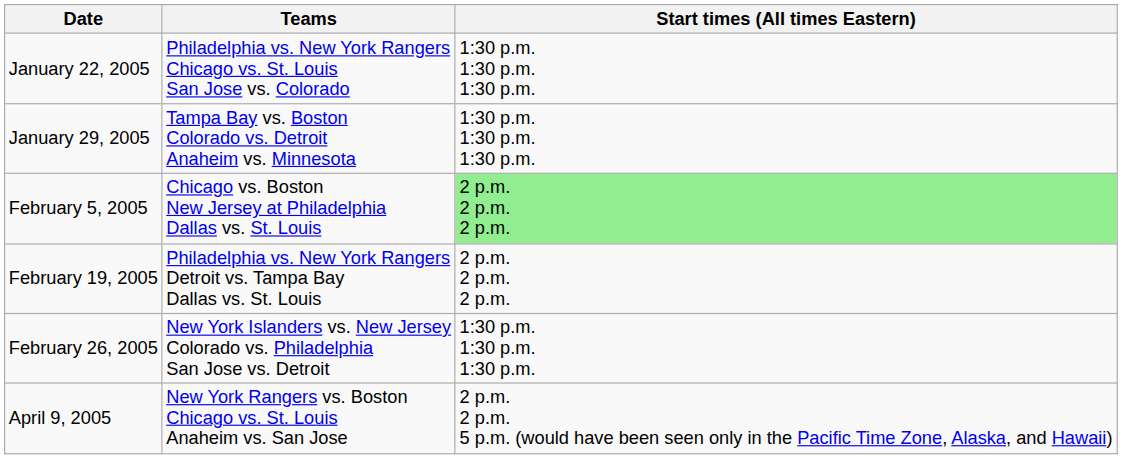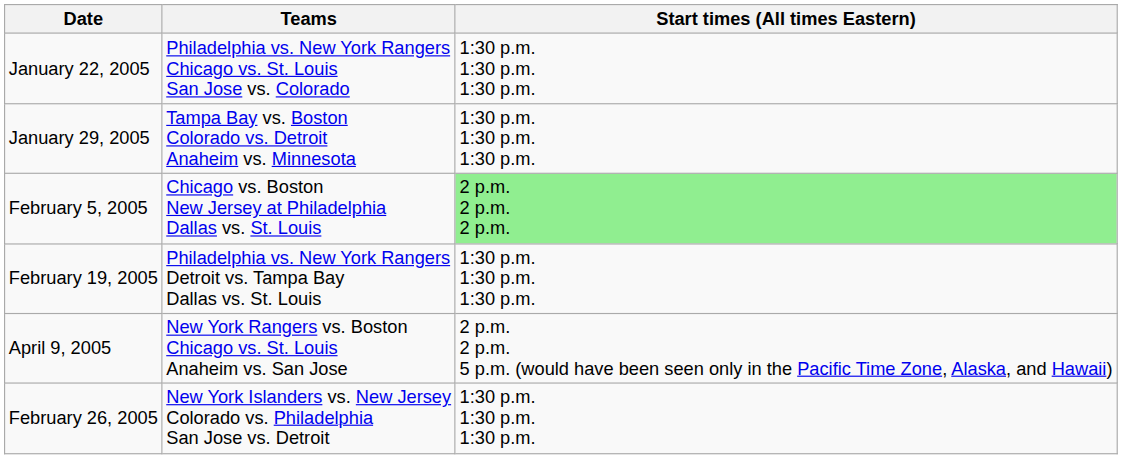 <table class="wikitable">
 <tr>
 <th>Date</th>
 <th>Teams</th>
 <th>Start times (All times Eastern)</th>
 </tr>
 <tr>
 <td>January 22, 2005</td>
 <td><a href='#'>Philadelphia vs. New York Rangers</a><br><a href='#'>Chicago vs. St. Louis</a><br><a href='#'>San Jose</a> vs. <a href='#'>Colorado</a></td>
 <td>1:30 p.m.<br>1:30 p.m.<br>1:30 p.m.</td>
 </tr>
 <tr>
 <td>January 29, 2005</td>
 <td><a href='#'>Tampa Bay</a> vs. <a href='#'>Boston</a><br><a href='#'>Colorado vs. Detroit</a><br><a href='#'>Anaheim</a> vs. <a href='#'>Minnesota</a></td>
 <td>1:30 p.m.<br>1:30 p.m.<br>1:30 p.m.</td>
 </tr>
 <tr>
 <td>February 5, 2005</td>
 <td><a href='#'>Chicago</a> vs. Boston<br><a href='#'>New Jersey at Philadelphia</a><br><a href='#'>Dallas</a> vs. <a href='#'>St. Louis</a></td>
 <td style="background: lightgreen;">2 p.m.<br>2 p.m.<br>2 p.m.</td>
 </tr>
 <tr>
 <td>February 19, 2005</td>
 <td><a href='#'>Philadelphia vs. New York Rangers</a><br>Detroit vs. Tampa Bay<br>Dallas vs. St. Louis</td>
-<td>2 p.m.<br>2 p.m.<br>2 p.m.</td>
-</tr>
-<tr>
-<td>February 26, 2005</td>
-<td><a href='#'>New York Islanders</a> vs. <a href='#'>New Jersey</a><br>Colorado vs. <a href='#'>Philadelphia</a><br>San Jose vs. Detroit</td>
 <td>1:30 p.m.<br>1:30 p.m.<br>1:30 p.m.</td>
 </tr>
 <tr>
 <td>April 9, 2005</td>
 <td><a href='#'>New York Rangers</a> vs. Boston<br><a href='#'>Chicago vs. St. Louis</a><br>Anaheim vs. San Jose</td>
 <td>2 p.m.<br>2 p.m.<br>5 p.m. (would have been seen only in the <a href='#'>Pacific Time Zone</a>, <a href='#'>Alaska</a>, and <a href='#'>Hawaii</a>)</td>
 </tr>
+<tr>
+<td>February 26, 2005</td>
+<td><a href='#'>New York Islanders</a> vs. <a href='#'>New Jersey</a><br>Colorado vs. <a href='#'>Philadelphia</a><br>San Jose vs. Detroit</td>
+<td>1:30 p.m.<br>1:30 p.m.<br>1:30 p.m.</td>
+</tr>
 </table>
